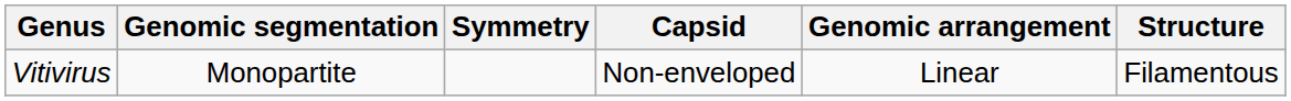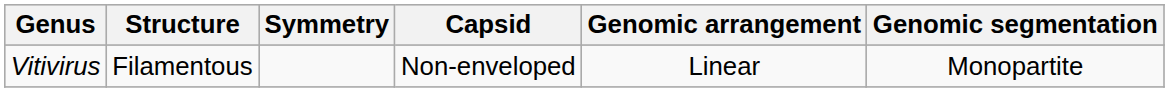 <table class="wikitable sortable" style="text-align:center">
 <tr>
 <th>Genus</th>
-<th>Genomic segmentation</th>
+<th>Structure</th>
 <th>Symmetry</th>
 <th>Capsid</th>
 <th>Genomic arrangement</th>
-<th>Structure</th>
+<th>Genomic segmentation</th>
 </tr>
 <tr>
 <td><em>Vitivirus</em></td>
-<td>Monopartite</td>
+<td>Filamentous</td>
 <td></td>
 <td>Non-enveloped</td>
 <td>Linear</td>
-<td>Filamentous</td>
+<td>Monopartite</td>
 </tr>
 </table>
